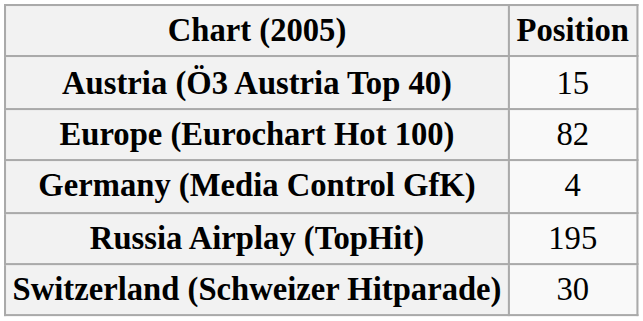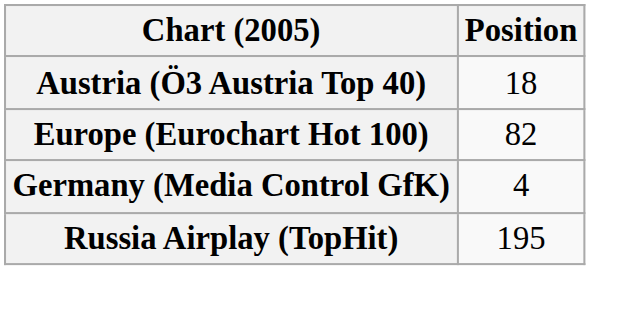 <table class="wikitable sortable plainrowheaders" style="text-align:center">
 <tr>
 <th scope="col">Chart (2005)</th>
 <th scope="col">Position</th>
 </tr>
 <tr>
 <th scope="row">Austria (Ö3 Austria Top 40)</th>
-<td align="center">15</td>
+<td align="center">18</td>
 </tr>
 <tr>
 <th scope="row">Europe (Eurochart Hot 100)</th>
 <td align="center">82</td>
 </tr>
 <tr>
 <th scope="row">Germany (Media Control GfK)</th>
 <td align="center">4</td>
 </tr>
 <tr>
 <th scope="row">Russia Airplay (TopHit)</th>
 <td>195</td>
 </tr>
-<tr>
-<th scope="row">Switzerland (Schweizer Hitparade)</th>
-<td align="center">30</td>
-</tr>
 </table>
